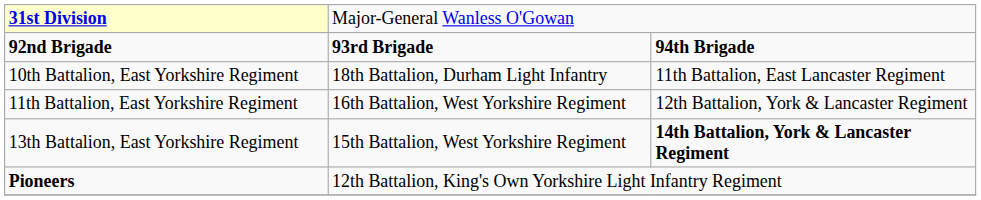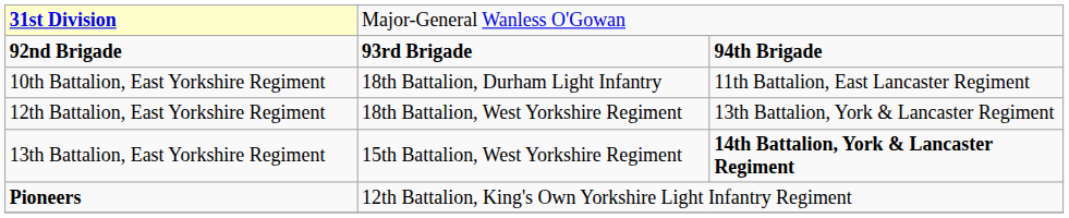 <table class="wikitable">
 <tr>
 <td style="background:#FFFFCC;"><strong><a href='#'>31st Division</a>  </strong></td>
 <td colspan="2">Major-General <a href='#'>Wanless O'Gowan</a></td>
 </tr>
 <tr>
 <td width="320pt"><strong>92nd Brigade</strong></td>
 <td width="320pt"><strong>93rd Brigade</strong></td>
 <td width="320pt"><strong>94th Brigade</strong></td>
 </tr>
 <tr>
 <td>10th Battalion, East Yorkshire Regiment</td>
 <td>18th Battalion, Durham Light Infantry</td>
 <td>11th Battalion, East Lancaster Regiment</td>
 </tr>
 <tr>
-<td>11th Battalion, East Yorkshire Regiment</td>
-<td>16th Battalion, West Yorkshire Regiment</td>
-<td>12th Battalion, York & Lancaster Regiment</td>
+<td>12th Battalion, East Yorkshire Regiment</td>
+<td>18th Battalion, West Yorkshire Regiment</td>
+<td>13th Battalion, York & Lancaster Regiment</td>
 </tr>
 <tr>
 <td>13th Battalion, East Yorkshire Regiment</td>
 <td>15th Battalion, West Yorkshire Regiment</td>
 <td><strong>14th Battalion, York & Lancaster Regiment</strong></td>
 </tr>
 <tr>
 <td><strong>Pioneers</strong></td>
 <td colspan="2">12th Battalion, King's Own Yorkshire Light Infantry Regiment</td>
 </tr>
 <tr>
 </tr>
 </table>
